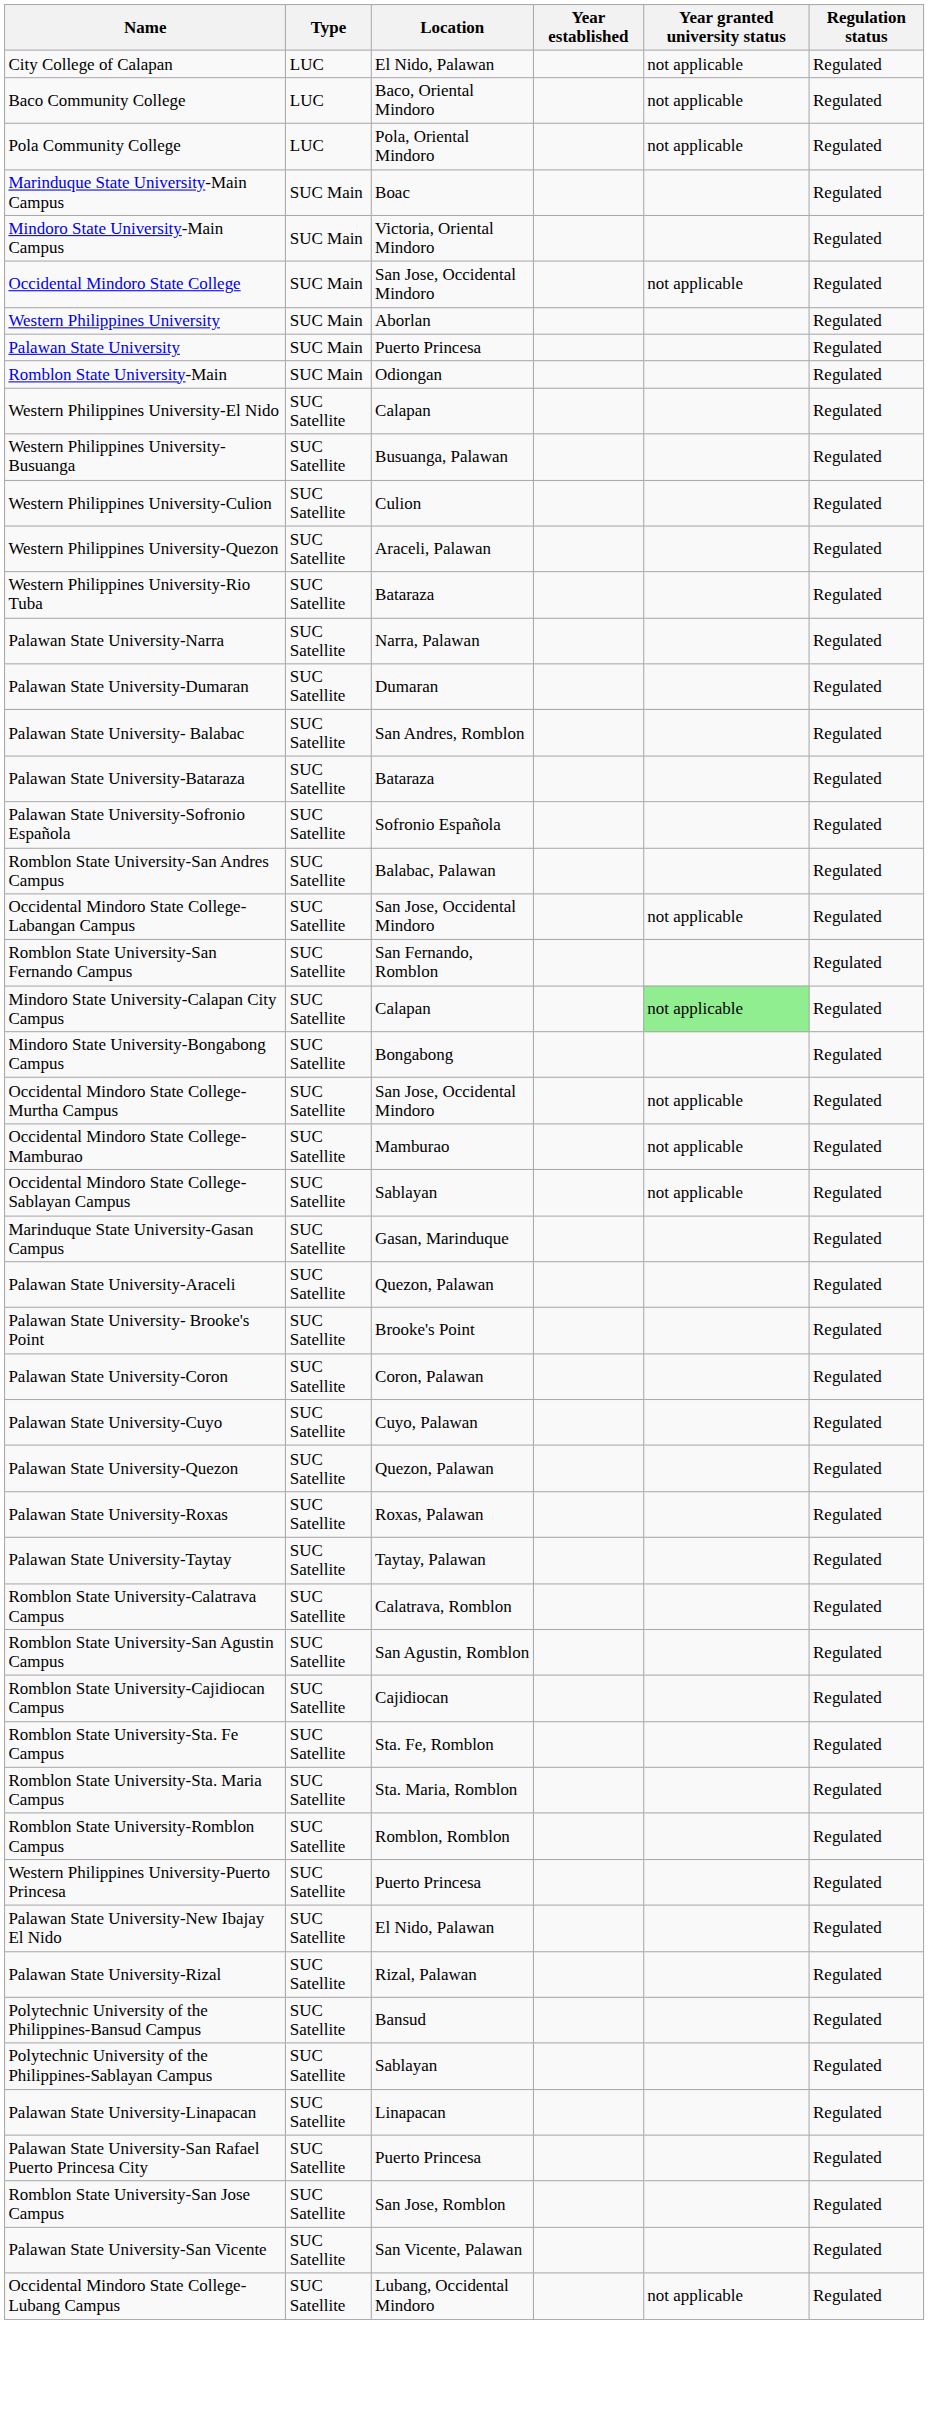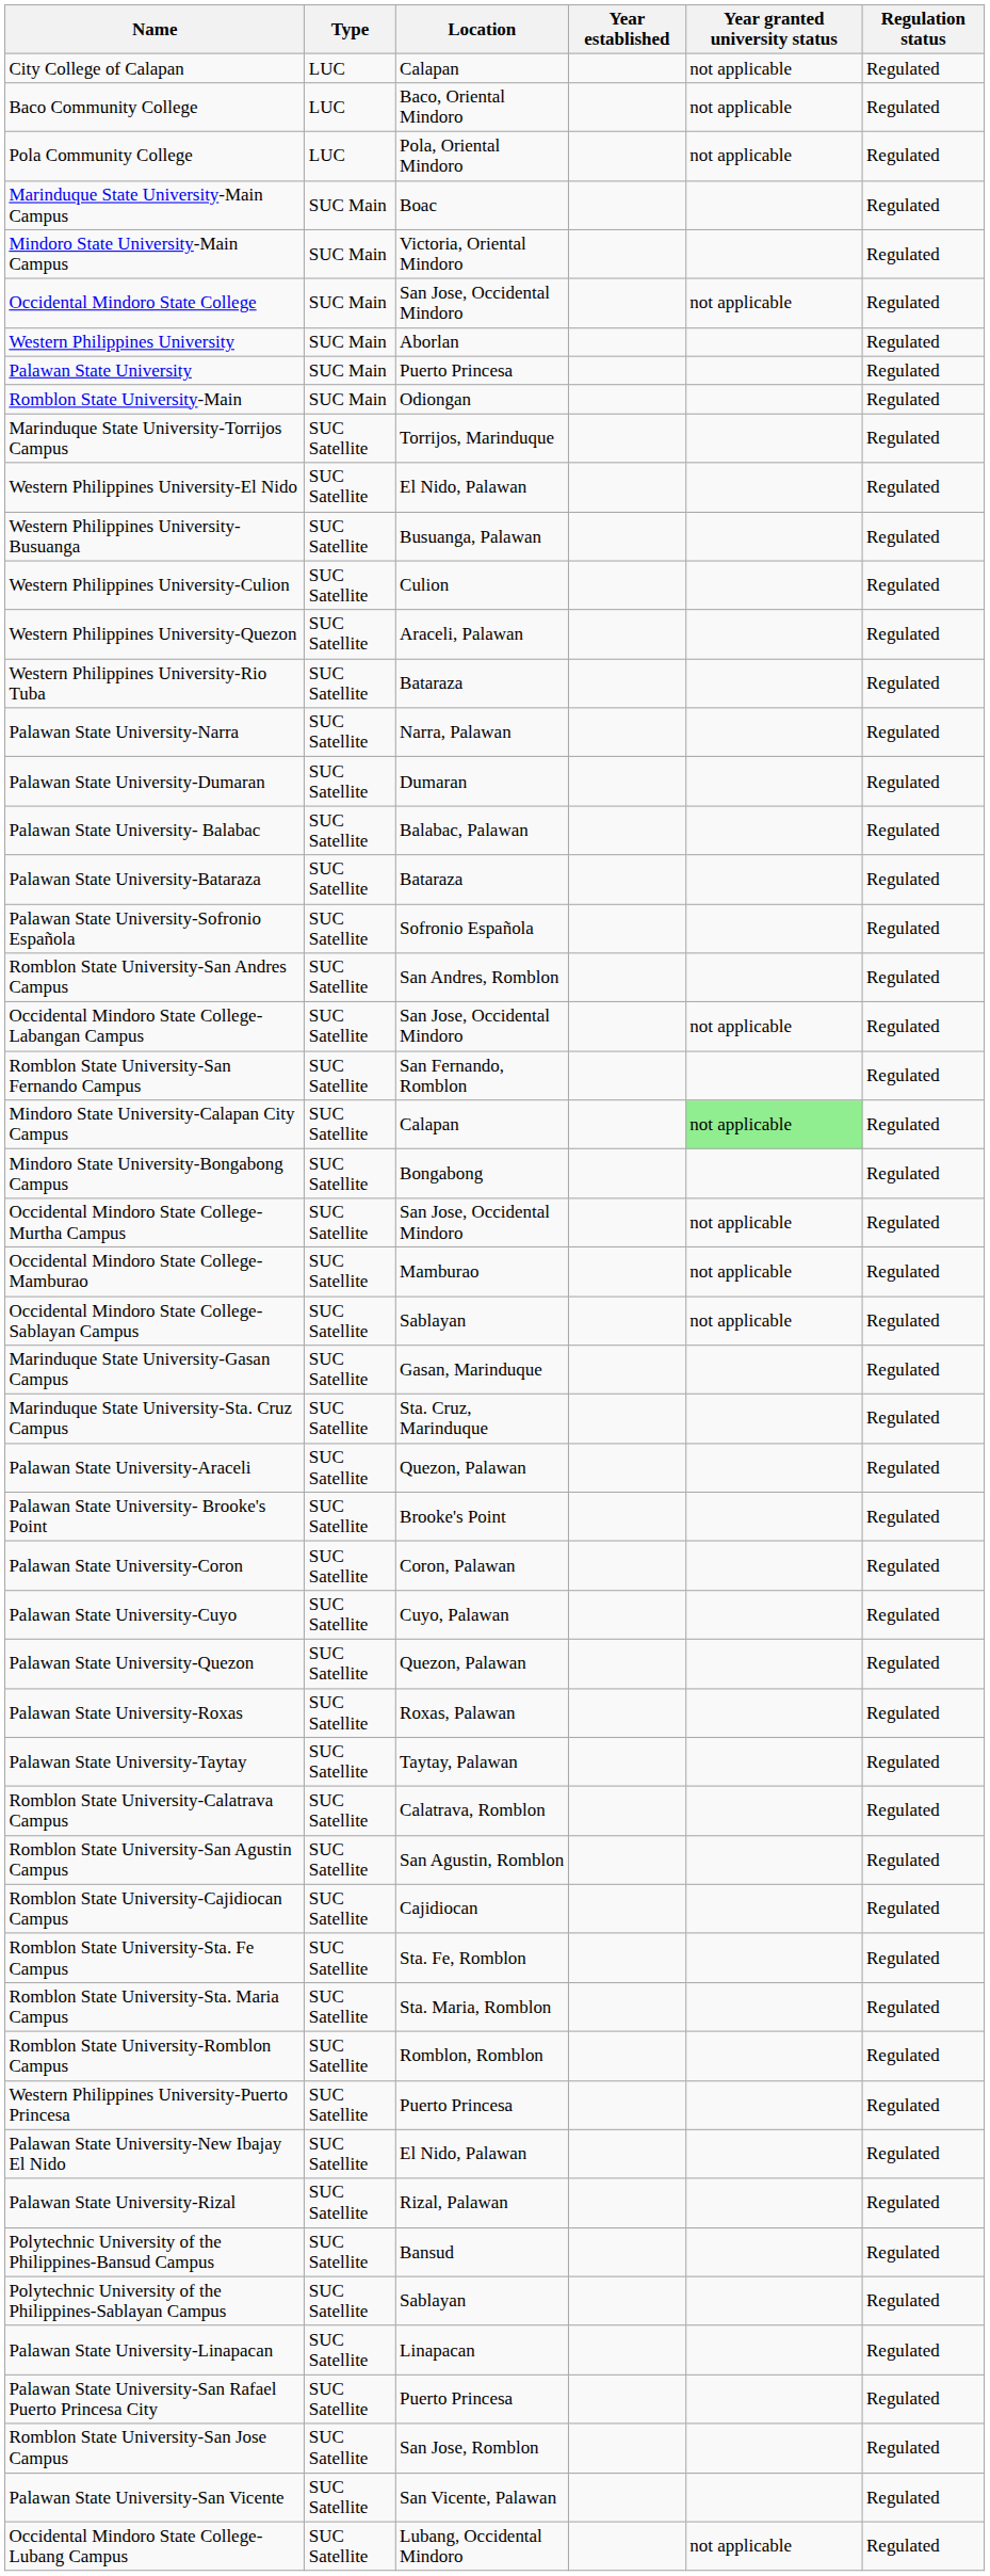 <table class="wikitable sortable static-row-numbers">
 <tr>
 <th>Name</th>
 <th>Type</th>
 <th class="unsortable">Location</th>
 <th>Year established</th>
 <th style="vertical-align:middle;">Year granted university status</th>
 <th style="vertical-align:middle;">Regulation status</th>
 </tr>
 <tr>
 <td>City College of Calapan</td>
 <td>LUC</td>
-<td>El Nido, Palawan</td>
+<td>Calapan</td>
 <td></td>
 <td style="vertical-align:middle;">not applicable</td>
 <td style="vertical-align:middle;">Regulated</td>
 </tr>
 <tr>
 <td>Baco Community College</td>
 <td>LUC</td>
 <td>Baco, Oriental Mindoro</td>
 <td></td>
 <td style="vertical-align:middle;">not applicable</td>
 <td style="vertical-align:middle;">Regulated</td>
 </tr>
 <tr>
 <td>Pola Community College</td>
 <td>LUC</td>
 <td>Pola, Oriental Mindoro</td>
 <td></td>
 <td style="vertical-align:middle;">not applicable</td>
 <td style="vertical-align:middle;">Regulated</td>
 </tr>
 <tr>
 <td><a href='#'>Marinduque State University</a>-Main Campus</td>
 <td>SUC Main</td>
 <td>Boac</td>
 <td></td>
 <td></td>
 <td style="vertical-align:middle;">Regulated</td>
 </tr>
 <tr>
 <td><a href='#'>Mindoro State University</a>-Main Campus</td>
 <td>SUC Main</td>
 <td>Victoria, Oriental Mindoro</td>
 <td></td>
 <td></td>
 <td style="vertical-align:middle;">Regulated</td>
 </tr>
 <tr>
 <td><a href='#'>Occidental Mindoro State College</a></td>
 <td>SUC Main</td>
 <td>San Jose, Occidental Mindoro</td>
 <td></td>
 <td style="vertical-align:middle;">not applicable</td>
 <td style="vertical-align:middle;">Regulated</td>
 </tr>
 <tr>
 <td><a href='#'>Western Philippines University</a></td>
 <td>SUC Main</td>
 <td>Aborlan</td>
 <td></td>
 <td></td>
 <td style="vertical-align:middle;">Regulated</td>
 </tr>
 <tr>
 <td><a href='#'>Palawan State University</a></td>
 <td>SUC Main</td>
 <td>Puerto Princesa</td>
 <td></td>
 <td></td>
 <td style="vertical-align:middle;">Regulated</td>
 </tr>
 <tr>
 <td><a href='#'>Romblon State University</a>-Main</td>
 <td>SUC Main</td>
 <td>Odiongan</td>
 <td></td>
 <td></td>
 <td style="vertical-align:middle;">Regulated</td>
 </tr>
 <tr>
+<td>Marinduque State University-Torrijos Campus</td>
+<td>SUC Satellite</td>
+<td>Torrijos, Marinduque</td>
+<td></td>
+<td></td>
+<td style="vertical-align:middle;">Regulated</td>
+</tr>
+<tr>
 <td>Western Philippines University-El Nido</td>
 <td>SUC Satellite</td>
-<td>Calapan</td>
+<td>El Nido, Palawan</td>
 <td></td>
 <td></td>
 <td style="vertical-align:middle;">Regulated</td>
 </tr>
 <tr>
 <td>Western Philippines University-Busuanga</td>
 <td>SUC Satellite</td>
 <td>Busuanga, Palawan</td>
 <td></td>
 <td></td>
 <td style="vertical-align:middle;">Regulated</td>
 </tr>
 <tr>
 <td>Western Philippines University-Culion</td>
 <td>SUC Satellite</td>
 <td>Culion</td>
 <td></td>
 <td></td>
 <td style="vertical-align:middle;">Regulated</td>
 </tr>
 <tr>
 <td>Western Philippines University-Quezon</td>
 <td>SUC Satellite</td>
 <td>Araceli, Palawan</td>
 <td></td>
 <td></td>
 <td style="vertical-align:middle;">Regulated</td>
 </tr>
 <tr>
 <td>Western Philippines University-Rio Tuba</td>
 <td>SUC Satellite</td>
 <td>Bataraza</td>
 <td></td>
 <td></td>
 <td style="vertical-align:middle;">Regulated</td>
 </tr>
 <tr>
 <td>Palawan State University-Narra</td>
 <td>SUC Satellite</td>
 <td>Narra, Palawan</td>
 <td></td>
 <td></td>
 <td style="vertical-align:middle;">Regulated</td>
 </tr>
 <tr>
 <td>Palawan State University-Dumaran</td>
 <td>SUC Satellite</td>
 <td>Dumaran</td>
 <td></td>
 <td></td>
 <td style="vertical-align:middle;">Regulated</td>
 </tr>
 <tr>
 <td>Palawan State University- Balabac</td>
 <td>SUC Satellite</td>
-<td>San Andres, Romblon</td>
+<td>Balabac, Palawan</td>
 <td></td>
 <td></td>
 <td style="vertical-align:middle;">Regulated</td>
 </tr>
 <tr>
 <td>Palawan State University-Bataraza</td>
 <td>SUC Satellite</td>
 <td>Bataraza</td>
 <td></td>
 <td></td>
 <td style="vertical-align:middle;">Regulated</td>
 </tr>
 <tr>
 <td>Palawan State University-Sofronio Española</td>
 <td>SUC Satellite</td>
 <td>Sofronio Española</td>
 <td></td>
 <td></td>
 <td style="vertical-align:middle;">Regulated</td>
 </tr>
 <tr>
 <td>Romblon State University-San Andres Campus</td>
 <td>SUC Satellite</td>
-<td>Balabac, Palawan</td>
+<td>San Andres, Romblon</td>
 <td></td>
 <td></td>
 <td style="vertical-align:middle;">Regulated</td>
 </tr>
 <tr>
 <td>Occidental Mindoro State College-Labangan Campus</td>
 <td>SUC Satellite</td>
 <td>San Jose, Occidental Mindoro</td>
 <td></td>
 <td style="vertical-align:middle;">not applicable</td>
 <td style="vertical-align:middle;">Regulated</td>
 </tr>
 <tr>
 <td>Romblon State University-San Fernando Campus</td>
 <td>SUC Satellite</td>
 <td>San Fernando, Romblon</td>
 <td></td>
 <td></td>
 <td style="vertical-align:middle;">Regulated</td>
 </tr>
 <tr>
 <td>Mindoro State University-Calapan City Campus</td>
 <td>SUC Satellite</td>
 <td>Calapan</td>
 <td></td>
 <td style="background: lightgreen; vertical-align:middle;">not applicable</td>
 <td style="vertical-align:middle;">Regulated</td>
 </tr>
 <tr>
 <td>Mindoro State University-Bongabong Campus</td>
 <td>SUC Satellite</td>
 <td>Bongabong</td>
 <td></td>
 <td></td>
 <td style="vertical-align:middle;">Regulated</td>
 </tr>
 <tr>
 <td>Occidental Mindoro State College-Murtha Campus</td>
 <td>SUC Satellite</td>
 <td>San Jose, Occidental Mindoro</td>
 <td></td>
 <td style="vertical-align:middle;">not applicable</td>
 <td style="vertical-align:middle;">Regulated</td>
 </tr>
 <tr>
 <td>Occidental Mindoro State College-Mamburao</td>
 <td>SUC Satellite</td>
 <td>Mamburao</td>
 <td></td>
 <td style="vertical-align:middle;">not applicable</td>
 <td style="vertical-align:middle;">Regulated</td>
 </tr>
 <tr>
 <td>Occidental Mindoro State College-Sablayan Campus</td>
 <td>SUC Satellite</td>
 <td>Sablayan</td>
 <td></td>
 <td style="vertical-align:middle;">not applicable</td>
 <td style="vertical-align:middle;">Regulated</td>
 </tr>
 <tr>
 <td>Marinduque State University-Gasan Campus</td>
 <td>SUC Satellite</td>
 <td>Gasan, Marinduque</td>
+<td></td>
+<td></td>
+<td style="vertical-align:middle;">Regulated</td>
+</tr>
+<tr>
+<td>Marinduque State University-Sta. Cruz Campus</td>
+<td>SUC Satellite</td>
+<td>Sta. Cruz, Marinduque</td>
 <td></td>
 <td></td>
 <td style="vertical-align:middle;">Regulated</td>
 </tr>
 <tr>
 <td>Palawan State University-Araceli</td>
 <td>SUC Satellite</td>
 <td>Quezon, Palawan</td>
 <td></td>
 <td></td>
 <td style="vertical-align:middle;">Regulated</td>
 </tr>
 <tr>
 <td>Palawan State University- Brooke's Point</td>
 <td>SUC Satellite</td>
 <td>Brooke's Point</td>
 <td></td>
 <td></td>
 <td style="vertical-align:middle;">Regulated</td>
 </tr>
 <tr>
 <td>Palawan State University-Coron</td>
 <td>SUC Satellite</td>
 <td>Coron, Palawan</td>
 <td></td>
 <td></td>
 <td style="vertical-align:middle;">Regulated</td>
 </tr>
 <tr>
 <td>Palawan State University-Cuyo</td>
 <td>SUC Satellite</td>
 <td>Cuyo, Palawan</td>
 <td></td>
 <td></td>
 <td style="vertical-align:middle;">Regulated</td>
 </tr>
 <tr>
 <td>Palawan State University-Quezon</td>
 <td>SUC Satellite</td>
 <td>Quezon, Palawan</td>
 <td></td>
 <td></td>
 <td style="vertical-align:middle;">Regulated</td>
 </tr>
 <tr>
 <td>Palawan State University-Roxas</td>
 <td>SUC Satellite</td>
 <td>Roxas, Palawan</td>
 <td></td>
 <td></td>
 <td style="vertical-align:middle;">Regulated</td>
 </tr>
 <tr>
 <td>Palawan State University-Taytay</td>
 <td>SUC Satellite</td>
 <td>Taytay, Palawan</td>
 <td></td>
 <td></td>
 <td style="vertical-align:middle;">Regulated</td>
 </tr>
 <tr>
 <td>Romblon State University-Calatrava Campus</td>
 <td>SUC Satellite</td>
 <td>Calatrava, Romblon</td>
 <td></td>
 <td></td>
 <td style="vertical-align:middle;">Regulated</td>
 </tr>
 <tr>
 <td>Romblon State University-San Agustin Campus</td>
 <td>SUC Satellite</td>
 <td>San Agustin, Romblon</td>
 <td></td>
 <td></td>
 <td style="vertical-align:middle;">Regulated</td>
 </tr>
 <tr>
 <td>Romblon State University-Cajidiocan Campus</td>
 <td>SUC Satellite</td>
 <td>Cajidiocan</td>
 <td></td>
 <td></td>
 <td style="vertical-align:middle;">Regulated</td>
 </tr>
 <tr>
 <td>Romblon State University-Sta. Fe Campus</td>
 <td>SUC Satellite</td>
 <td>Sta. Fe, Romblon</td>
 <td></td>
 <td></td>
 <td style="vertical-align:middle;">Regulated</td>
 </tr>
 <tr>
 <td>Romblon State University-Sta. Maria Campus</td>
 <td>SUC Satellite</td>
 <td>Sta. Maria, Romblon</td>
 <td></td>
 <td></td>
 <td style="vertical-align:middle;">Regulated</td>
 </tr>
 <tr>
 <td>Romblon State University-Romblon Campus</td>
 <td>SUC Satellite</td>
 <td>Romblon, Romblon</td>
 <td></td>
 <td></td>
 <td style="vertical-align:middle;">Regulated</td>
 </tr>
 <tr>
 <td>Western Philippines University-Puerto Princesa</td>
 <td>SUC Satellite</td>
 <td>Puerto Princesa</td>
 <td></td>
 <td></td>
 <td style="vertical-align:middle;">Regulated</td>
 </tr>
 <tr>
 <td>Palawan State University-New Ibajay El Nido</td>
 <td>SUC Satellite</td>
 <td>El Nido, Palawan</td>
 <td></td>
 <td></td>
 <td style="vertical-align:middle;">Regulated</td>
 </tr>
 <tr>
 <td>Palawan State University-Rizal</td>
 <td>SUC Satellite</td>
 <td>Rizal, Palawan</td>
 <td></td>
 <td></td>
 <td style="vertical-align:middle;">Regulated</td>
 </tr>
 <tr>
 <td>Polytechnic University of the Philippines-Bansud Campus</td>
 <td>SUC Satellite</td>
 <td>Bansud</td>
 <td></td>
 <td></td>
 <td style="vertical-align:middle;">Regulated</td>
 </tr>
 <tr>
 <td>Polytechnic University of the Philippines-Sablayan Campus</td>
 <td>SUC Satellite</td>
 <td>Sablayan</td>
 <td></td>
 <td></td>
 <td style="vertical-align:middle;">Regulated</td>
 </tr>
 <tr>
 <td>Palawan State University-Linapacan</td>
 <td>SUC Satellite</td>
 <td>Linapacan</td>
 <td></td>
 <td></td>
 <td style="vertical-align:middle;">Regulated</td>
 </tr>
 <tr>
 <td>Palawan State University-San Rafael Puerto Princesa City</td>
 <td>SUC Satellite</td>
 <td>Puerto Princesa</td>
 <td></td>
 <td></td>
 <td style="vertical-align:middle;">Regulated</td>
 </tr>
 <tr>
 <td>Romblon State University-San Jose Campus</td>
 <td>SUC Satellite</td>
 <td>San Jose, Romblon</td>
 <td></td>
 <td></td>
 <td style="vertical-align:middle;">Regulated</td>
 </tr>
 <tr>
 <td>Palawan State University-San Vicente</td>
 <td>SUC Satellite</td>
 <td>San Vicente, Palawan</td>
 <td></td>
 <td></td>
 <td style="vertical-align:middle;">Regulated</td>
 </tr>
 <tr>
 <td>Occidental Mindoro State College-Lubang Campus</td>
 <td>SUC Satellite</td>
 <td>Lubang, Occidental Mindoro</td>
 <td></td>
 <td style="vertical-align:middle;">not applicable</td>
 <td style="vertical-align:middle;">Regulated</td>
 </tr>
 </table>
